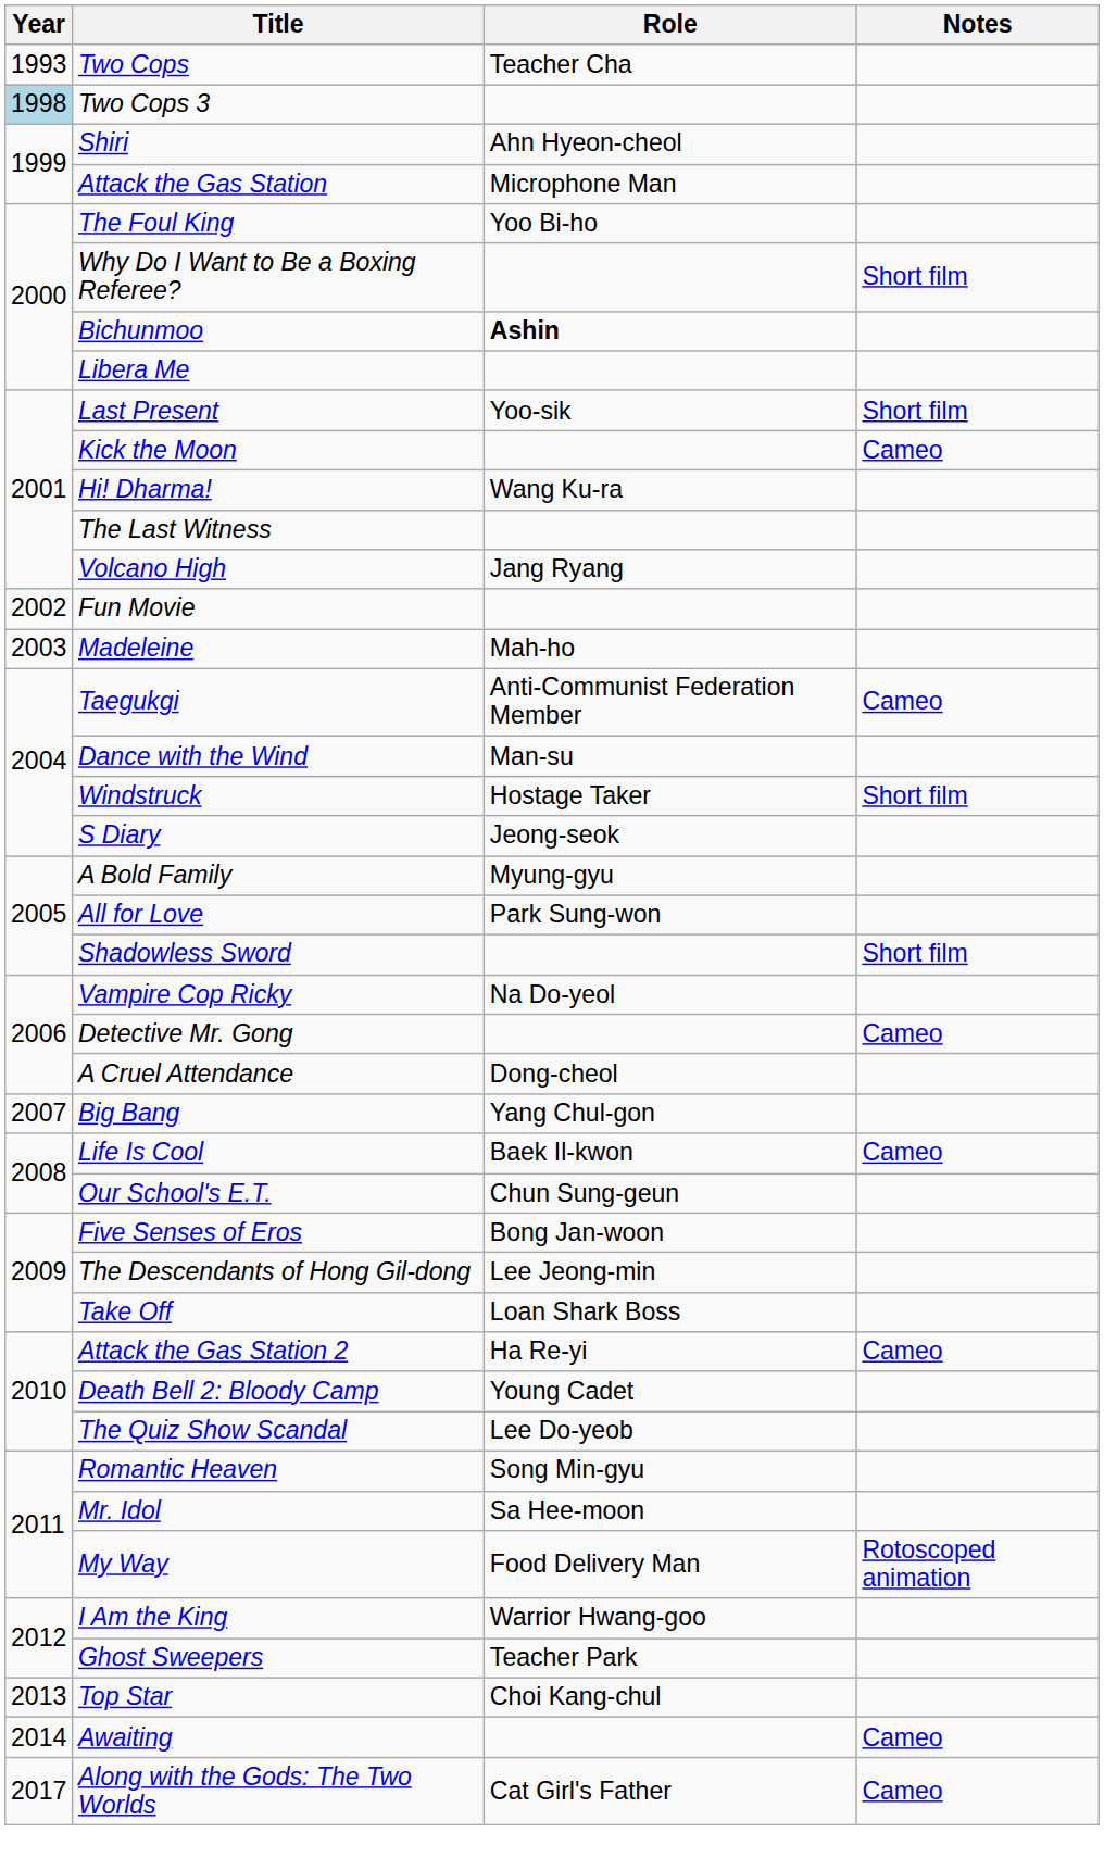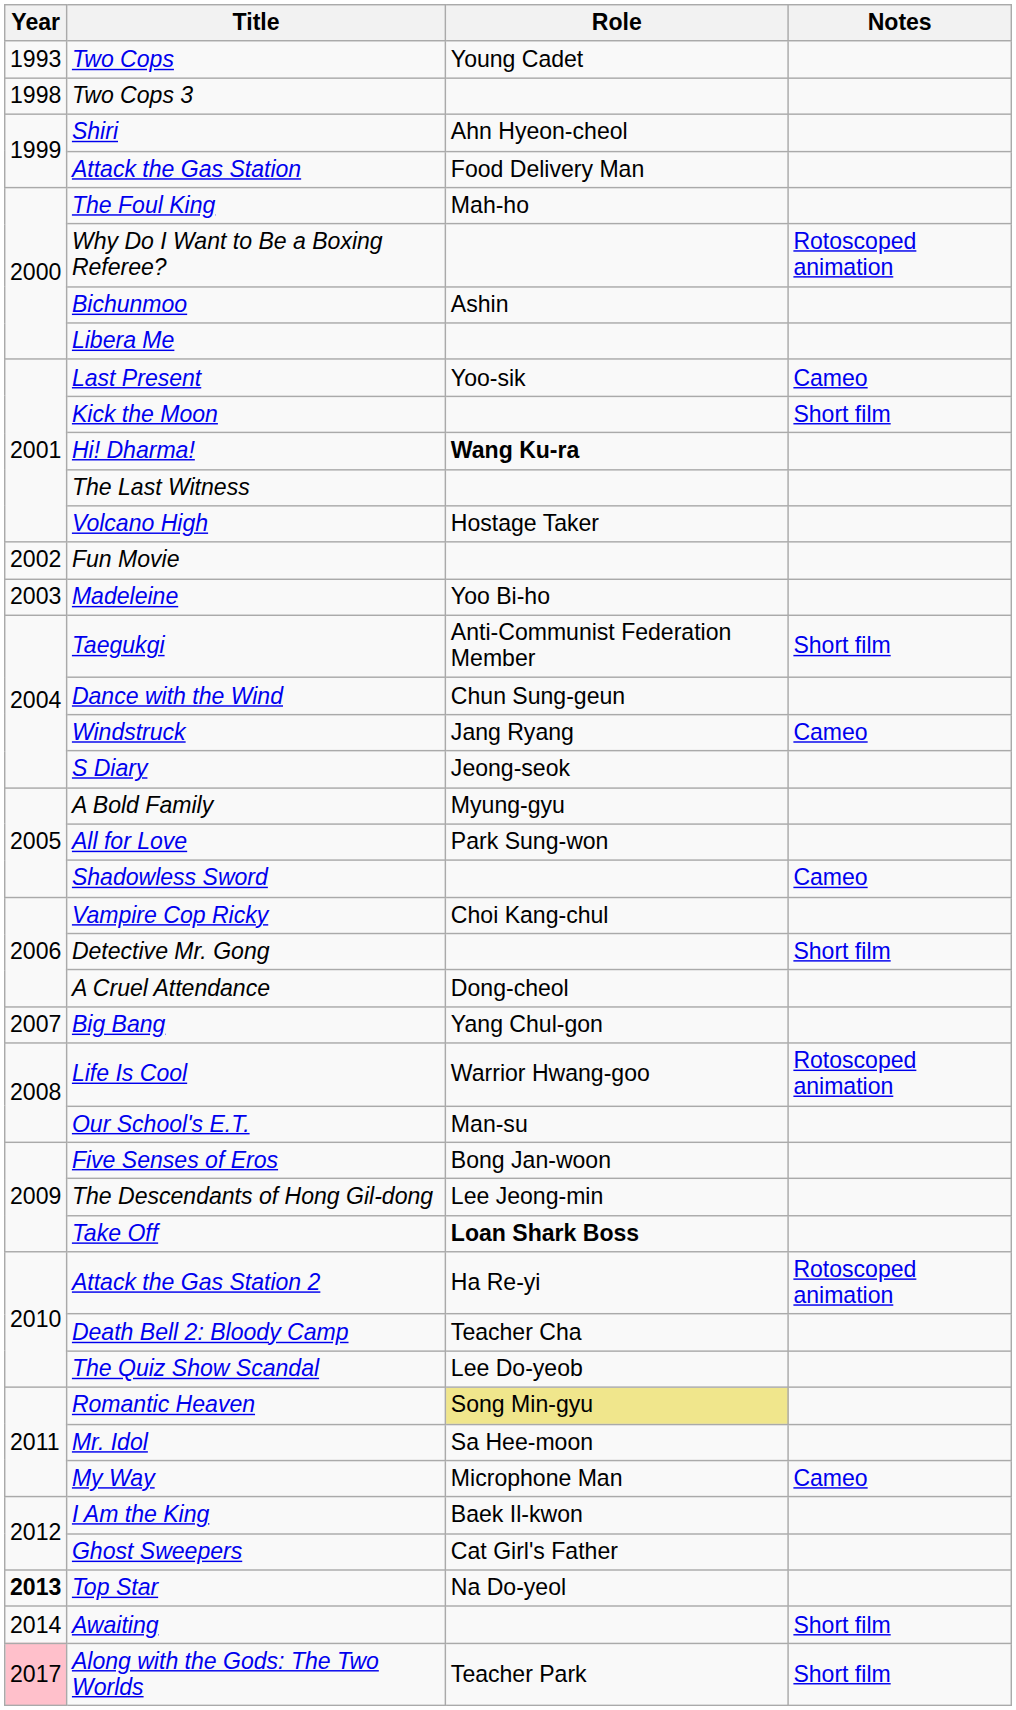 <table class="wikitable" style="width: 700px;">
 <tr>
 <th>Year</th>
 <th>Title</th>
 <th>Role</th>
 <th>Notes</th>
 </tr>
 <tr>
 <td>1993</td>
 <td><em><a href='#'>Two Cops</a></em></td>
-<td>Teacher Cha</td>
+<td>Young Cadet</td>
 <td></td>
 </tr>
 <tr>
-<td style="background: lightblue;">1998</td>
+<td>1998</td>
 <td><em>Two Cops 3</em></td>
 <td></td>
 <td></td>
 </tr>
 <tr>
 <td rowspan=2>1999</td>
 <td><em><a href='#'>Shiri</a></em></td>
 <td>Ahn Hyeon-cheol</td>
 <td></td>
 </tr>
 <tr>
 <td><em><a href='#'>Attack the Gas Station</a></em></td>
-<td>Microphone Man</td>
+<td>Food Delivery Man</td>
 <td></td>
 </tr>
 <tr>
 <td rowspan=4>2000</td>
 <td><em><a href='#'>The Foul King</a></em></td>
-<td>Yoo Bi-ho</td>
+<td>Mah-ho</td>
 <td></td>
 </tr>
 <tr>
 <td><em>Why Do I Want to Be a Boxing Referee?</em></td>
 <td></td>
-<td><a href='#'>Short film</a></td>
+<td><a href='#'>Rotoscoped animation</a></td>
 </tr>
 <tr>
 <td><em><a href='#'>Bichunmoo</a></em></td>
-<td><strong>Ashin</strong></td>
+<td>Ashin</td>
 <td></td>
 </tr>
 <tr>
 <td><em><a href='#'>Libera Me</a></em></td>
 <td></td>
 <td></td>
 </tr>
 <tr>
 <td rowspan=5>2001</td>
 <td><em><a href='#'>Last Present</a></em></td>
 <td>Yoo-sik</td>
-<td><a href='#'>Short film</a></td>
+<td><a href='#'>Cameo</a></td>
 </tr>
 <tr>
 <td><em><a href='#'>Kick the Moon</a></em></td>
 <td></td>
-<td><a href='#'>Cameo</a></td>
+<td><a href='#'>Short film</a></td>
 </tr>
 <tr>
 <td><em><a href='#'>Hi! Dharma!</a></em></td>
-<td>Wang Ku-ra</td>
+<td><strong>Wang Ku-ra</strong></td>
 <td></td>
 </tr>
 <tr>
 <td><em>The Last Witness</em></td>
 <td></td>
 <td></td>
 </tr>
 <tr>
 <td><em><a href='#'>Volcano High</a></em></td>
-<td>Jang Ryang</td>
+<td>Hostage Taker</td>
 <td></td>
 </tr>
 <tr>
 <td>2002</td>
 <td><em>Fun Movie</em></td>
 <td></td>
 <td></td>
 </tr>
 <tr>
 <td>2003</td>
 <td><em><a href='#'>Madeleine</a></em></td>
-<td>Mah-ho</td>
+<td>Yoo Bi-ho</td>
 <td></td>
 </tr>
 <tr>
 <td rowspan=4>2004</td>
 <td><em><a href='#'>Taegukgi</a></em></td>
 <td>Anti-Communist Federation Member</td>
-<td><a href='#'>Cameo</a></td>
+<td><a href='#'>Short film</a></td>
 </tr>
 <tr>
 <td><em><a href='#'>Dance with the Wind</a></em></td>
-<td>Man-su</td>
+<td>Chun Sung-geun</td>
 <td></td>
 </tr>
 <tr>
 <td><em><a href='#'>Windstruck</a></em></td>
-<td>Hostage Taker</td>
-<td><a href='#'>Short film</a></td>
+<td>Jang Ryang</td>
+<td><a href='#'>Cameo</a></td>
 </tr>
 <tr>
 <td><em><a href='#'>S Diary</a></em></td>
 <td>Jeong-seok</td>
 <td></td>
 </tr>
 <tr>
 <td rowspan=3>2005</td>
 <td><em>A Bold Family</em></td>
 <td>Myung-gyu</td>
 <td></td>
 </tr>
 <tr>
 <td><em><a href='#'>All for Love</a></em></td>
 <td>Park Sung-won</td>
 <td></td>
 </tr>
 <tr>
 <td><em><a href='#'>Shadowless Sword</a></em></td>
 <td></td>
-<td><a href='#'>Short film</a></td>
+<td><a href='#'>Cameo</a></td>
 </tr>
 <tr>
 <td rowspan=3>2006</td>
 <td><em><a href='#'>Vampire Cop Ricky</a></em></td>
-<td>Na Do-yeol</td>
+<td>Choi Kang-chul</td>
 <td></td>
 </tr>
 <tr>
 <td><em>Detective Mr. Gong</em></td>
 <td></td>
-<td><a href='#'>Cameo</a></td>
+<td><a href='#'>Short film</a></td>
 </tr>
 <tr>
 <td><em>A Cruel Attendance</em></td>
 <td>Dong-cheol</td>
 <td></td>
 </tr>
 <tr>
 <td>2007</td>
 <td><em><a href='#'>Big Bang</a></em></td>
 <td>Yang Chul-gon</td>
 <td></td>
 </tr>
 <tr>
 <td rowspan=2>2008</td>
 <td><em><a href='#'>Life Is Cool</a></em></td>
-<td>Baek Il-kwon</td>
-<td><a href='#'>Cameo</a></td>
+<td>Warrior Hwang-goo</td>
+<td><a href='#'>Rotoscoped animation</a></td>
 </tr>
 <tr>
 <td><em><a href='#'>Our School's E.T.</a></em></td>
-<td>Chun Sung-geun</td>
+<td>Man-su</td>
 <td></td>
 </tr>
 <tr>
 <td rowspan=3>2009</td>
 <td><em><a href='#'>Five Senses of Eros</a></em></td>
 <td>Bong Jan-woon</td>
 <td></td>
 </tr>
 <tr>
 <td><em>The Descendants of Hong Gil-dong</em></td>
 <td>Lee Jeong-min</td>
 <td></td>
 </tr>
 <tr>
 <td><em><a href='#'>Take Off</a></em></td>
-<td>Loan Shark Boss</td>
+<td><strong>Loan Shark Boss</strong></td>
 <td></td>
 </tr>
 <tr>
 <td rowspan=3>2010</td>
 <td><em><a href='#'>Attack the Gas Station 2</a></em></td>
 <td>Ha Re-yi</td>
-<td><a href='#'>Cameo</a></td>
+<td><a href='#'>Rotoscoped animation</a></td>
 </tr>
 <tr>
 <td><em><a href='#'>Death Bell 2: Bloody Camp</a></em></td>
-<td>Young Cadet</td>
+<td>Teacher Cha</td>
 <td></td>
 </tr>
 <tr>
 <td><em><a href='#'>The Quiz Show Scandal</a></em></td>
 <td>Lee Do-yeob</td>
 <td></td>
 </tr>
 <tr>
 <td rowspan=3>2011</td>
 <td><em><a href='#'>Romantic Heaven</a></em></td>
-<td>Song Min-gyu</td>
+<td style="background: khaki;">Song Min-gyu</td>
 <td></td>
 </tr>
 <tr>
 <td><em><a href='#'>Mr. Idol</a></em></td>
 <td>Sa Hee-moon</td>
 <td></td>
 </tr>
 <tr>
 <td><em><a href='#'>My Way</a></em></td>
-<td>Food Delivery Man</td>
-<td><a href='#'>Rotoscoped animation</a></td>
+<td>Microphone Man</td>
+<td><a href='#'>Cameo</a></td>
 </tr>
 <tr>
 <td rowspan=2>2012</td>
 <td><em><a href='#'>I Am the King</a></em></td>
-<td>Warrior Hwang-goo</td>
+<td>Baek Il-kwon</td>
 <td></td>
 </tr>
 <tr>
 <td><em><a href='#'>Ghost Sweepers</a></em></td>
-<td>Teacher Park</td>
+<td>Cat Girl's Father</td>
 <td></td>
 </tr>
 <tr>
-<td>2013</td>
+<td><strong>2013</strong></td>
 <td><em><a href='#'>Top Star</a></em></td>
-<td>Choi Kang-chul</td>
+<td>Na Do-yeol</td>
 <td></td>
 </tr>
 <tr>
 <td>2014</td>
 <td><em><a href='#'>Awaiting</a></em></td>
 <td></td>
-<td><a href='#'>Cameo</a></td>
+<td><a href='#'>Short film</a></td>
 </tr>
 <tr>
-<td>2017</td>
+<td style="background: pink;">2017</td>
 <td><em><a href='#'>Along with the Gods: The Two Worlds</a></em></td>
-<td>Cat Girl's Father</td>
-<td><a href='#'>Cameo</a></td>
+<td>Teacher Park</td>
+<td><a href='#'>Short film</a></td>
 </tr>
 </table>
